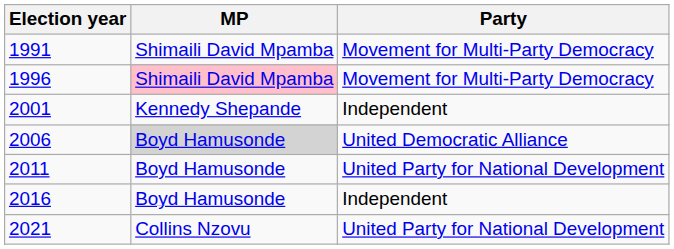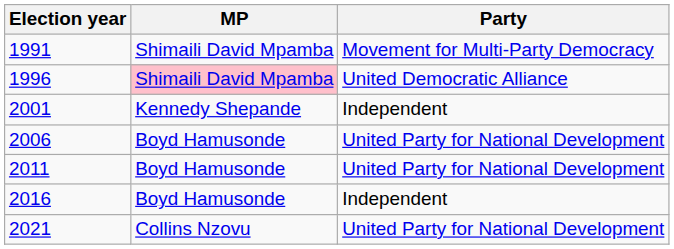 <table class=wikitable>
 <tr>
 <th>Election year</th>
 <th>MP</th>
 <th>Party</th>
 </tr>
 <tr>
 <td><a href='#'>1991</a></td>
 <td><a href='#'>Shimaili David Mpamba</a></td>
 <td><a href='#'>Movement for Multi-Party Democracy</a></td>
 </tr>
 <tr>
 <td><a href='#'>1996</a></td>
 <td style="background: pink;"><a href='#'>Shimaili David Mpamba</a></td>
-<td><a href='#'>Movement for Multi-Party Democracy</a></td>
+<td><a href='#'>United Democratic Alliance</a></td>
 </tr>
 <tr>
 <td><a href='#'>2001</a></td>
 <td><a href='#'>Kennedy Shepande</a></td>
 <td>Independent</td>
 </tr>
 <tr>
 <td><a href='#'>2006</a></td>
-<td style="background: lightgrey;"><a href='#'>Boyd Hamusonde</a></td>
-<td><a href='#'>United Democratic Alliance</a></td>
+<td><a href='#'>Boyd Hamusonde</a></td>
+<td><a href='#'>United Party for National Development</a></td>
 </tr>
 <tr>
 <td><a href='#'>2011</a></td>
 <td><a href='#'>Boyd Hamusonde</a></td>
 <td><a href='#'>United Party for National Development</a></td>
 </tr>
 <tr>
 <td><a href='#'>2016</a></td>
 <td><a href='#'>Boyd Hamusonde</a></td>
 <td>Independent</td>
 </tr>
 <tr>
 <td><a href='#'>2021</a></td>
 <td><a href='#'>Collins Nzovu</a></td>
 <td><a href='#'>United Party for National Development</a></td>
 </tr>
 </table>
